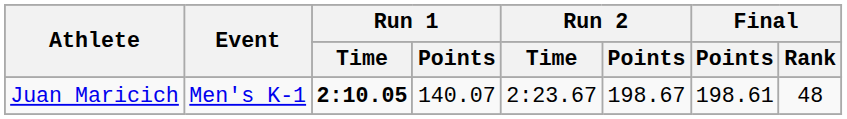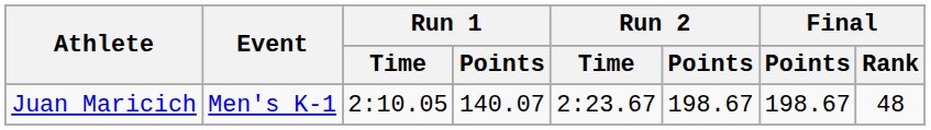 <table class=wikitable style="font-size:90%">
 <tr>
 <th rowspan="2">Athlete</th>
 <th rowspan="2">Event</th>
 <th colspan="2">Run 1</th>
 <th colspan="2">Run 2</th>
 <th colspan="2">Final</th>
 </tr>
 <tr>
 <th>Time</th>
 <th>Points</th>
 <th>Time</th>
 <th>Points</th>
 <th>Points</th>
 <th>Rank</th>
 </tr>
 <tr>
 <td><a href='#'>Juan Maricich</a></td>
 <td><a href='#'>Men's K-1</a></td>
-<td align="center"><strong>2:10.05</strong></td>
+<td align="center">2:10.05</td>
 <td align="center">140.07</td>
 <td align="center">2:23.67</td>
 <td align="center">198.67</td>
-<td align="center">198.61</td>
+<td align="center">198.67</td>
 <td align="center">48</td>
 </tr>
 </table>
